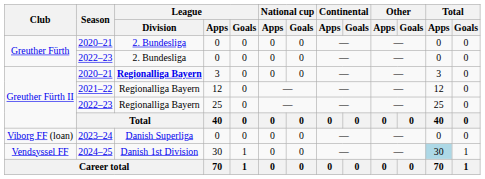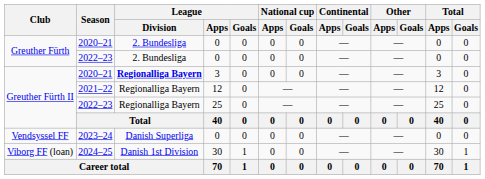 <table class="wikitable" style="text-align:center">
 <tr>
 <th rowspan="2">Club</th>
 <th rowspan="2">Season</th>
 <th colspan="3">League</th>
 <th colspan="2">National cup</th>
 <th colspan="2">Continental</th>
 <th colspan="2">Other</th>
 <th colspan="2">Total</th>
 </tr>
 <tr>
 <th>Division</th>
 <th>Apps</th>
 <th>Goals</th>
 <th>Apps</th>
 <th>Goals</th>
 <th>Apps</th>
 <th>Goals</th>
 <th>Apps</th>
 <th>Goals</th>
 <th>Apps</th>
 <th>Goals</th>
 </tr>
 <tr>
 <td rowspan=2><a href='#'>Greuther Fürth</a></td>
 <td><a href='#'>2020–21</a></td>
 <td><a href='#'>2. Bundesliga</a></td>
 <td>0</td>
 <td>0</td>
 <td>0</td>
 <td>0</td>
 <td colspan="2">—</td>
 <td colspan="2">—</td>
 <td>0</td>
 <td>0</td>
 </tr>
 <tr>
 <td><a href='#'>2022–23</a></td>
 <td>2. Bundesliga</td>
 <td>0</td>
 <td>0</td>
 <td>0</td>
 <td>0</td>
 <td colspan="2">—</td>
 <td colspan="2">—</td>
 <td>0</td>
 <td>0</td>
 </tr>
 <tr>
 <td rowspan="4"><a href='#'>Greuther Fürth II</a></td>
 <td><a href='#'>2020–21</a></td>
 <td><strong><a href='#'>Regionalliga Bayern</a></strong></td>
 <td>3</td>
 <td>0</td>
 <td>0</td>
 <td>0</td>
 <td colspan="2">—</td>
 <td colspan="2">—</td>
 <td>3</td>
 <td>0</td>
 </tr>
 <tr>
 <td><a href='#'>2021–22</a></td>
 <td>Regionalliga Bayern</td>
 <td>12</td>
 <td>0</td>
 <td colspan="2">—</td>
 <td colspan="2">—</td>
 <td colspan="2">—</td>
 <td>12</td>
 <td>0</td>
 </tr>
 <tr>
 <td><a href='#'>2022–23</a></td>
 <td>Regionalliga Bayern</td>
 <td>25</td>
 <td>0</td>
 <td colspan="2">—</td>
 <td colspan="2">—</td>
 <td colspan="2">—</td>
 <td>25</td>
 <td>0</td>
 </tr>
 <tr>
 <th colspan="2">Total</th>
 <th>40</th>
 <th>0</th>
 <th>0</th>
 <th>0</th>
 <th>0</th>
 <th>0</th>
 <th>0</th>
 <th>0</th>
 <th>40</th>
 <th>0</th>
 </tr>
 <tr>
-<td><a href='#'>Viborg FF</a> (loan)</td>
+<td><a href='#'>Vendsyssel FF</a></td>
 <td><a href='#'>2023–24</a></td>
 <td><a href='#'>Danish Superliga</a></td>
 <td>0</td>
 <td>0</td>
 <td>0</td>
 <td>0</td>
 <td colspan="2">—</td>
 <td colspan="2">—</td>
 <td>0</td>
 <td>0</td>
 </tr>
 <tr>
-<td><a href='#'>Vendsyssel FF</a></td>
+<td><a href='#'>Viborg FF</a> (loan)</td>
 <td><a href='#'>2024–25</a></td>
 <td><a href='#'>Danish 1st Division</a></td>
 <td>30</td>
 <td>1</td>
 <td>0</td>
 <td>0</td>
 <td colspan="2">—</td>
 <td colspan="2">—</td>
-<td style="background: lightblue;">30</td>
+<td>30</td>
 <td>1</td>
 </tr>
 <tr>
 <th colspan="3">Career total</th>
 <th>70</th>
 <th>1</th>
 <th>0</th>
 <th>0</th>
 <th>0</th>
 <th>0</th>
 <th>0</th>
 <th>0</th>
 <th>70</th>
 <th>1</th>
 </tr>
 </table>
